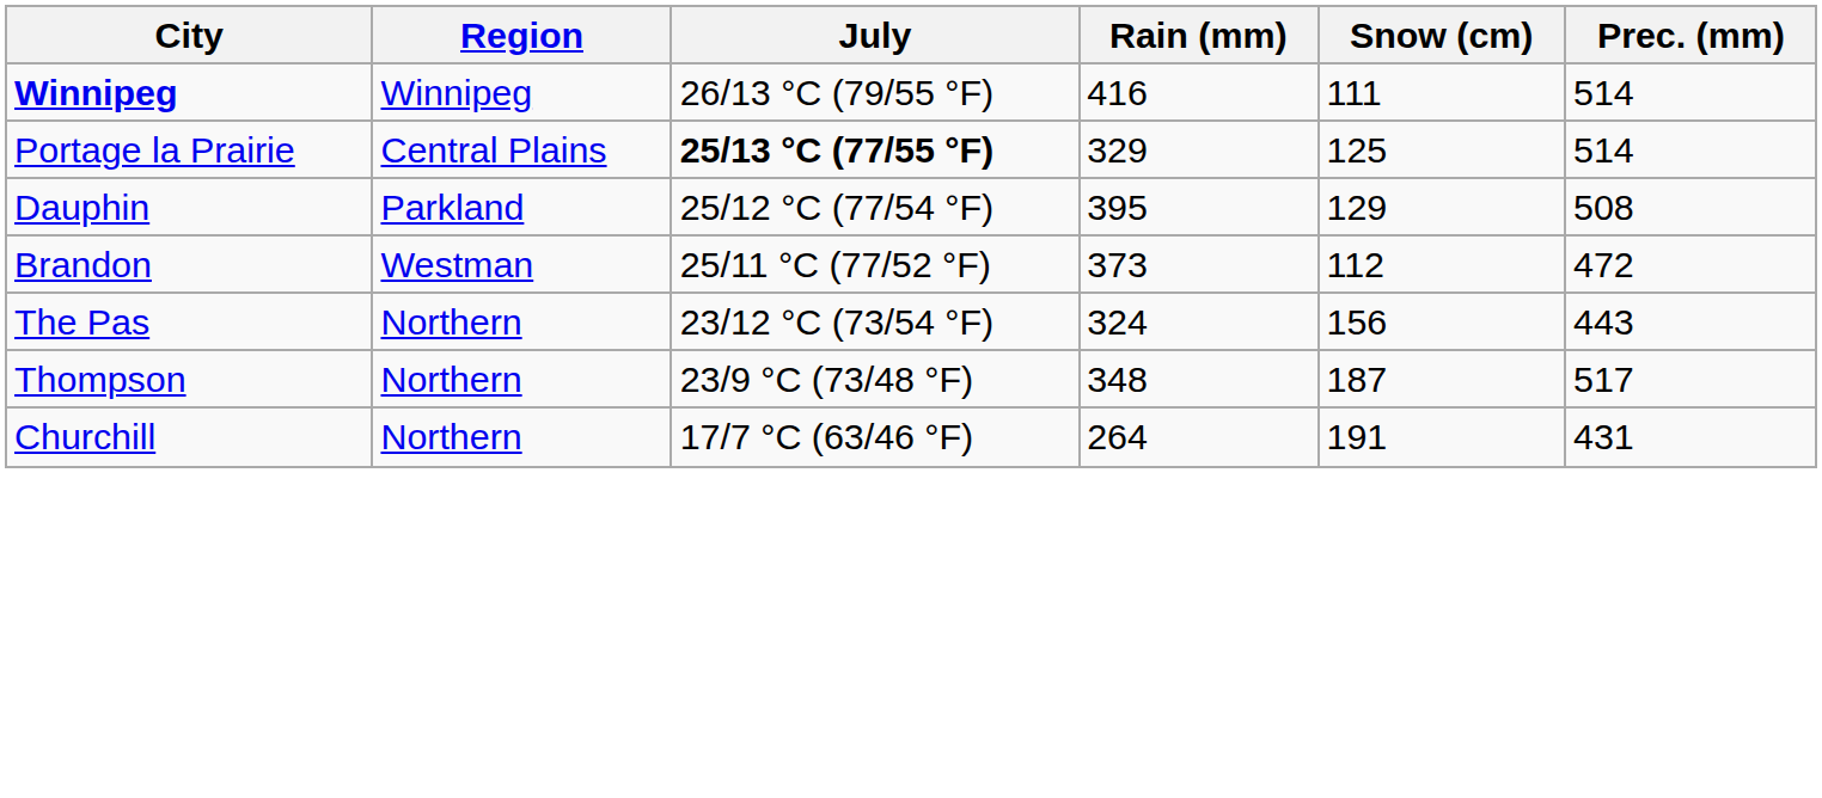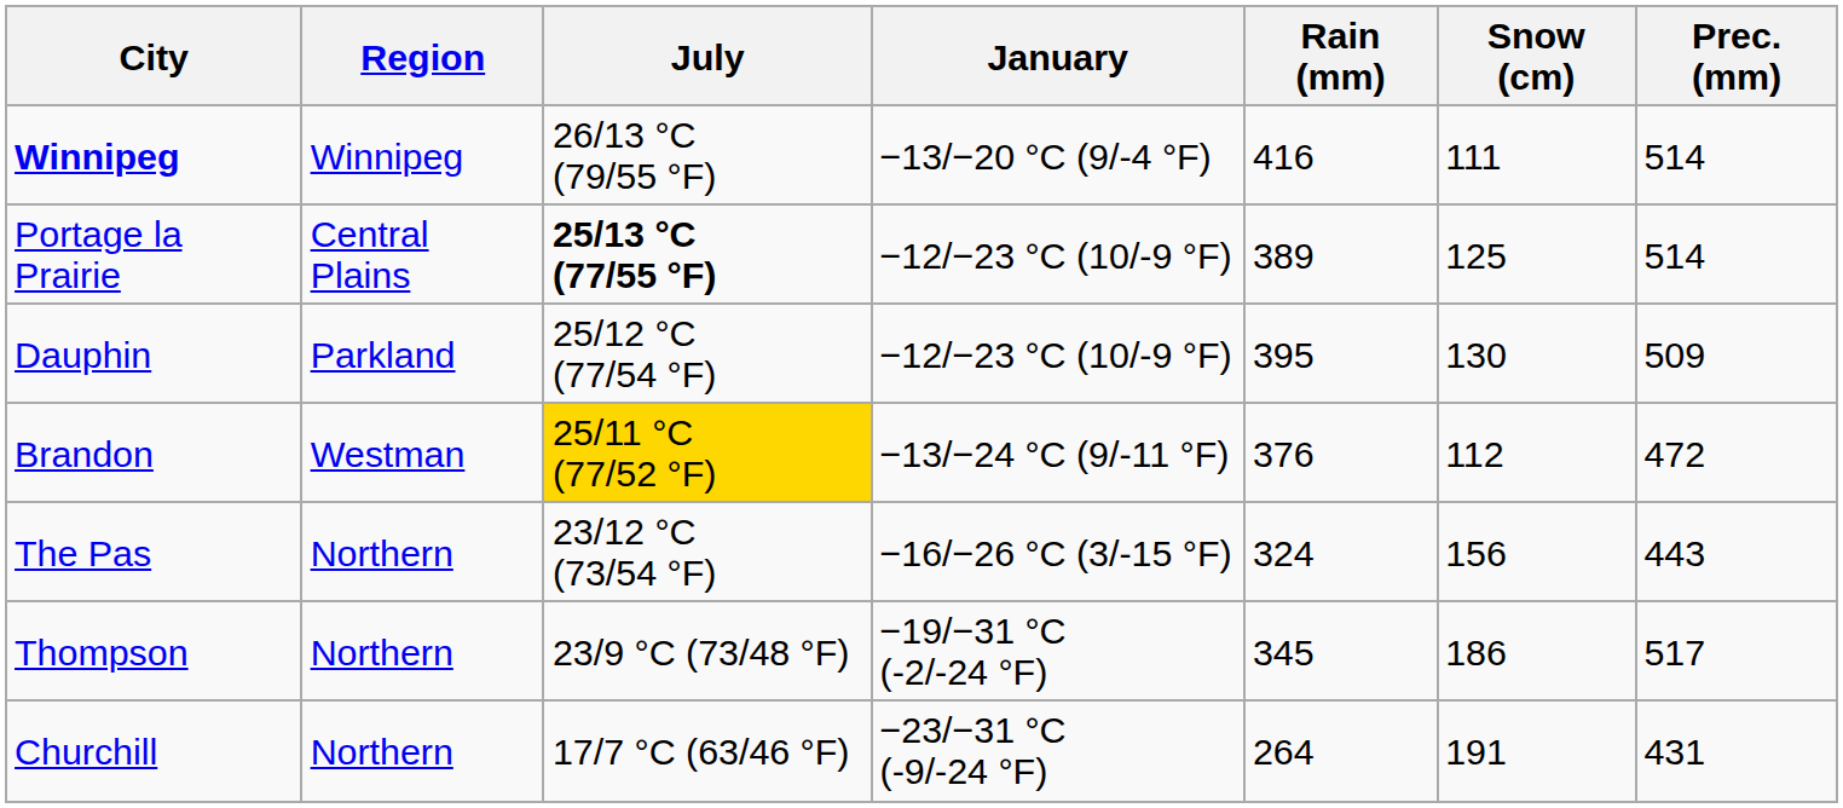 <table class="wikitable sortable" style="width:60%; font-size:95%;">
 <tr>
 <th>City</th>
 <th><a href='#'>Region</a></th>
 <th>July</th>
+<th>January </th>
 <th>Rain (mm)</th>
 <th>Snow (cm)</th>
 <th>Prec. (mm)</th>
 </tr>
 <tr>
 <td><strong><a href='#'>Winnipeg</a></strong></td>
 <td><a href='#'>Winnipeg</a></td>
 <td>26/13 °C (79/55 °F)</td>
+<td>−13/−20 °C (9/-4 °F)</td>
 <td>416</td>
 <td>111</td>
 <td>514</td>
 </tr>
 <tr>
 <td><a href='#'>Portage la Prairie</a></td>
 <td><a href='#'>Central Plains</a></td>
 <td><strong>25/13 °C (77/55 °F)</strong></td>
-<td>329</td>
+<td>−12/−23 °C (10/-9 °F)</td>
+<td>389</td>
 <td>125</td>
 <td>514</td>
 </tr>
 <tr>
 <td><a href='#'>Dauphin</a></td>
 <td><a href='#'>Parkland</a></td>
 <td>25/12 °C (77/54 °F)</td>
+<td>−12/−23 °C (10/-9 °F)</td>
 <td>395</td>
-<td>129</td>
-<td>508</td>
+<td>130</td>
+<td>509</td>
 </tr>
 <tr>
 <td><a href='#'>Brandon</a></td>
 <td><a href='#'>Westman</a></td>
-<td>25/11 °C (77/52 °F)</td>
-<td>373</td>
+<td style="background: gold;">25/11 °C (77/52 °F)</td>
+<td>−13/−24 °C (9/-11 °F)</td>
+<td>376</td>
 <td>112</td>
 <td>472</td>
 </tr>
 <tr>
 <td><a href='#'>The Pas</a></td>
 <td><a href='#'>Northern</a></td>
 <td>23/12 °C (73/54 °F)</td>
+<td>−16/−26 °C (3/-15 °F)</td>
 <td>324</td>
 <td>156</td>
 <td>443</td>
 </tr>
 <tr>
 <td><a href='#'>Thompson</a></td>
 <td><a href='#'>Northern</a></td>
 <td>23/9 °C (73/48 °F)</td>
-<td>348</td>
-<td>187</td>
+<td>−19/−31 °C (-2/-24 °F)</td>
+<td>345</td>
+<td>186</td>
 <td>517</td>
 </tr>
 <tr>
 <td><a href='#'>Churchill</a></td>
 <td><a href='#'>Northern</a></td>
 <td>17/7 °C (63/46 °F)</td>
+<td>−23/−31 °C (-9/-24 °F)</td>
 <td>264</td>
 <td>191</td>
 <td>431</td>
 </tr>
 </table>
